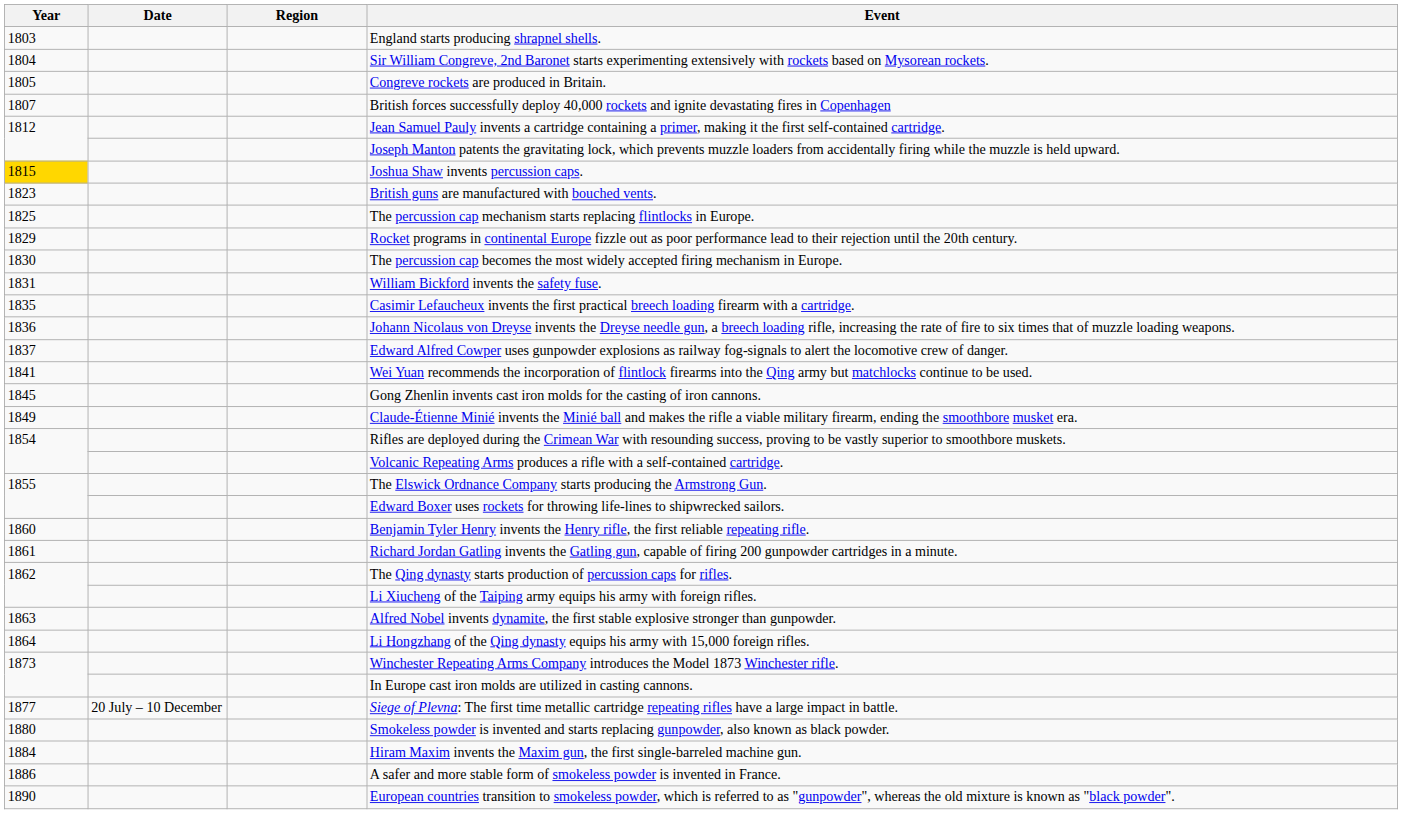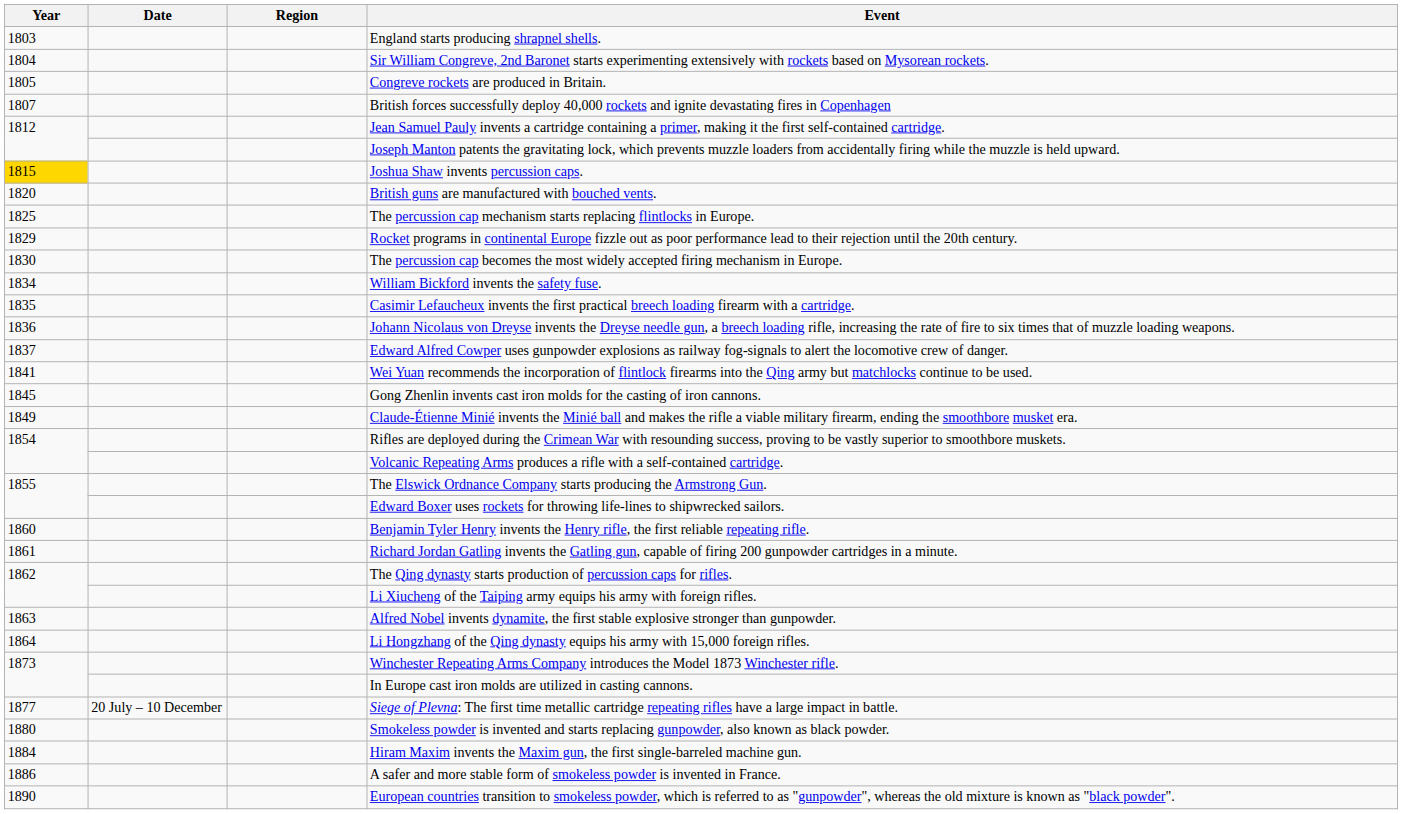 <table class="wikitable" width="100%">
 <tr>
 <th style="width:6%">Year</th>
 <th style="width:10%">Date</th>
 <th style="width:10%">Region</th>
 <th>Event</th>
 </tr>
 <tr>
 <td>1803</td>
 <td></td>
 <td></td>
 <td>England starts producing <a href='#'>shrapnel shells</a>.</td>
 </tr>
 <tr>
 <td>1804</td>
 <td></td>
 <td></td>
 <td><a href='#'>Sir William Congreve, 2nd Baronet</a> starts experimenting extensively with <a href='#'>rockets</a> based on <a href='#'>Mysorean rockets</a>.</td>
 </tr>
 <tr>
 <td>1805</td>
 <td></td>
 <td></td>
 <td><a href='#'>Congreve rockets</a> are produced in Britain.</td>
 </tr>
 <tr>
 <td>1807</td>
 <td></td>
 <td></td>
 <td>British forces successfully deploy 40,000 <a href='#'>rockets</a> and ignite devastating fires in <a href='#'>Copenhagen</a></td>
 </tr>
 <tr>
 <td rowspan="2" valign="top">1812</td>
 <td></td>
 <td></td>
 <td><a href='#'>Jean Samuel Pauly</a> invents a cartridge containing a <a href='#'>primer</a>, making it the first self-contained <a href='#'>cartridge</a>.</td>
 </tr>
 <tr>
 <td></td>
 <td></td>
 <td><a href='#'>Joseph Manton</a> patents the gravitating lock, which prevents muzzle loaders from accidentally firing while the muzzle is held upward.</td>
 </tr>
 <tr>
 <td style="background: gold;">1815</td>
 <td></td>
 <td></td>
 <td><a href='#'>Joshua Shaw</a> invents <a href='#'>percussion caps</a>.</td>
 </tr>
 <tr>
-<td>1823</td>
+<td>1820</td>
 <td></td>
 <td></td>
 <td><a href='#'>British guns</a> are manufactured with <a href='#'>bouched vents</a>.</td>
 </tr>
 <tr>
 <td>1825</td>
 <td></td>
 <td></td>
 <td>The <a href='#'>percussion cap</a> mechanism starts replacing <a href='#'>flintlocks</a> in Europe.</td>
 </tr>
 <tr>
 <td>1829</td>
 <td></td>
 <td></td>
 <td><a href='#'>Rocket</a> programs in <a href='#'>continental Europe</a> fizzle out as poor performance lead to their rejection until the 20th century.</td>
 </tr>
 <tr>
 <td>1830</td>
 <td></td>
 <td></td>
 <td>The <a href='#'>percussion cap</a> becomes the most widely accepted firing mechanism in Europe.</td>
 </tr>
 <tr>
-<td>1831</td>
+<td>1834</td>
 <td></td>
 <td></td>
 <td><a href='#'>William Bickford</a> invents the <a href='#'>safety fuse</a>.</td>
 </tr>
 <tr>
 <td>1835</td>
 <td></td>
 <td></td>
 <td><a href='#'>Casimir Lefaucheux</a> invents the first practical <a href='#'>breech loading</a> firearm with a <a href='#'>cartridge</a>.</td>
 </tr>
 <tr>
 <td>1836</td>
 <td></td>
 <td></td>
 <td><a href='#'>Johann Nicolaus von Dreyse</a> invents the <a href='#'>Dreyse needle gun</a>, a <a href='#'>breech loading</a> rifle, increasing the rate of fire to six times that of muzzle loading weapons.</td>
 </tr>
 <tr>
 <td>1837</td>
 <td></td>
 <td></td>
 <td><a href='#'>Edward Alfred Cowper</a> uses gunpowder explosions as railway fog-signals to alert the locomotive crew of danger.</td>
 </tr>
 <tr>
 <td>1841</td>
 <td></td>
 <td></td>
 <td><a href='#'>Wei Yuan</a> recommends the incorporation of <a href='#'>flintlock</a> firearms into the <a href='#'>Qing</a> army but <a href='#'>matchlocks</a> continue to be used.</td>
 </tr>
 <tr>
 <td>1845</td>
 <td></td>
 <td></td>
 <td>Gong Zhenlin invents cast iron molds for the casting of iron cannons.</td>
 </tr>
 <tr>
 <td>1849</td>
 <td></td>
 <td></td>
 <td><a href='#'>Claude-Étienne Minié</a> invents the <a href='#'>Minié ball</a> and makes the rifle a viable military firearm, ending the <a href='#'>smoothbore</a> <a href='#'>musket</a> era.</td>
 </tr>
 <tr>
 <td rowspan="2" valign="top">1854</td>
 <td></td>
 <td></td>
 <td>Rifles are deployed during the <a href='#'>Crimean War</a> with resounding success, proving to be vastly superior to smoothbore muskets.</td>
 </tr>
 <tr>
 <td></td>
 <td></td>
 <td><a href='#'>Volcanic Repeating Arms</a> produces a rifle with a self-contained <a href='#'>cartridge</a>.</td>
 </tr>
 <tr>
 <td rowspan="2" valign="top">1855</td>
 <td></td>
 <td></td>
 <td>The <a href='#'>Elswick Ordnance Company</a> starts producing the <a href='#'>Armstrong Gun</a>.</td>
 </tr>
 <tr>
 <td></td>
 <td></td>
 <td><a href='#'>Edward Boxer</a> uses <a href='#'>rockets</a> for throwing life-lines to shipwrecked sailors.</td>
 </tr>
 <tr>
 <td>1860</td>
 <td></td>
 <td></td>
 <td><a href='#'>Benjamin Tyler Henry</a> invents the <a href='#'>Henry rifle</a>, the first reliable <a href='#'>repeating rifle</a>.</td>
 </tr>
 <tr>
 <td>1861</td>
 <td></td>
 <td></td>
 <td><a href='#'>Richard Jordan Gatling</a> invents the <a href='#'>Gatling gun</a>, capable of firing 200 gunpowder cartridges in a minute.</td>
 </tr>
 <tr>
 <td rowspan="2" valign="top">1862</td>
 <td></td>
 <td></td>
 <td>The <a href='#'>Qing dynasty</a> starts production of <a href='#'>percussion caps</a> for <a href='#'>rifles</a>.</td>
 </tr>
 <tr>
 <td></td>
 <td></td>
 <td><a href='#'>Li Xiucheng</a> of the <a href='#'>Taiping</a> army equips his army with foreign rifles.</td>
 </tr>
 <tr>
 <td>1863</td>
 <td></td>
 <td></td>
 <td><a href='#'>Alfred Nobel</a> invents <a href='#'>dynamite</a>, the first stable explosive stronger than gunpowder.</td>
 </tr>
 <tr>
 <td>1864</td>
 <td></td>
 <td></td>
 <td><a href='#'>Li Hongzhang</a> of the <a href='#'>Qing dynasty</a> equips his army with 15,000 foreign rifles.</td>
 </tr>
 <tr>
 <td rowspan="2" valign="top">1873</td>
 <td></td>
 <td></td>
 <td><a href='#'>Winchester Repeating Arms Company</a> introduces the Model 1873 <a href='#'>Winchester rifle</a>.</td>
 </tr>
 <tr>
 <td></td>
 <td></td>
 <td>In Europe cast iron molds are utilized in casting cannons.</td>
 </tr>
 <tr>
 <td>1877</td>
 <td>20 July – 10 December</td>
 <td></td>
 <td><em><a href='#'>Siege of Plevna</a></em>: The first time metallic cartridge <a href='#'>repeating rifles</a> have a large impact in battle.</td>
 </tr>
 <tr>
 <td>1880</td>
 <td></td>
 <td></td>
 <td><a href='#'>Smokeless powder</a> is invented and starts replacing <a href='#'>gunpowder</a>, also known as black powder.</td>
 </tr>
 <tr>
 <td>1884</td>
 <td></td>
 <td></td>
 <td><a href='#'>Hiram Maxim</a> invents the <a href='#'>Maxim gun</a>, the first single-barreled machine gun.</td>
 </tr>
 <tr>
 <td>1886</td>
 <td></td>
 <td></td>
 <td>A safer and more stable form of <a href='#'>smokeless powder</a> is invented in France.</td>
 </tr>
 <tr>
 <td>1890</td>
 <td></td>
 <td></td>
 <td><a href='#'>European countries</a> transition to <a href='#'>smokeless powder</a>, which is referred to as "<a href='#'>gunpowder</a>", whereas the old mixture is known as "<a href='#'>black powder</a>".</td>
 </tr>
 </table>
